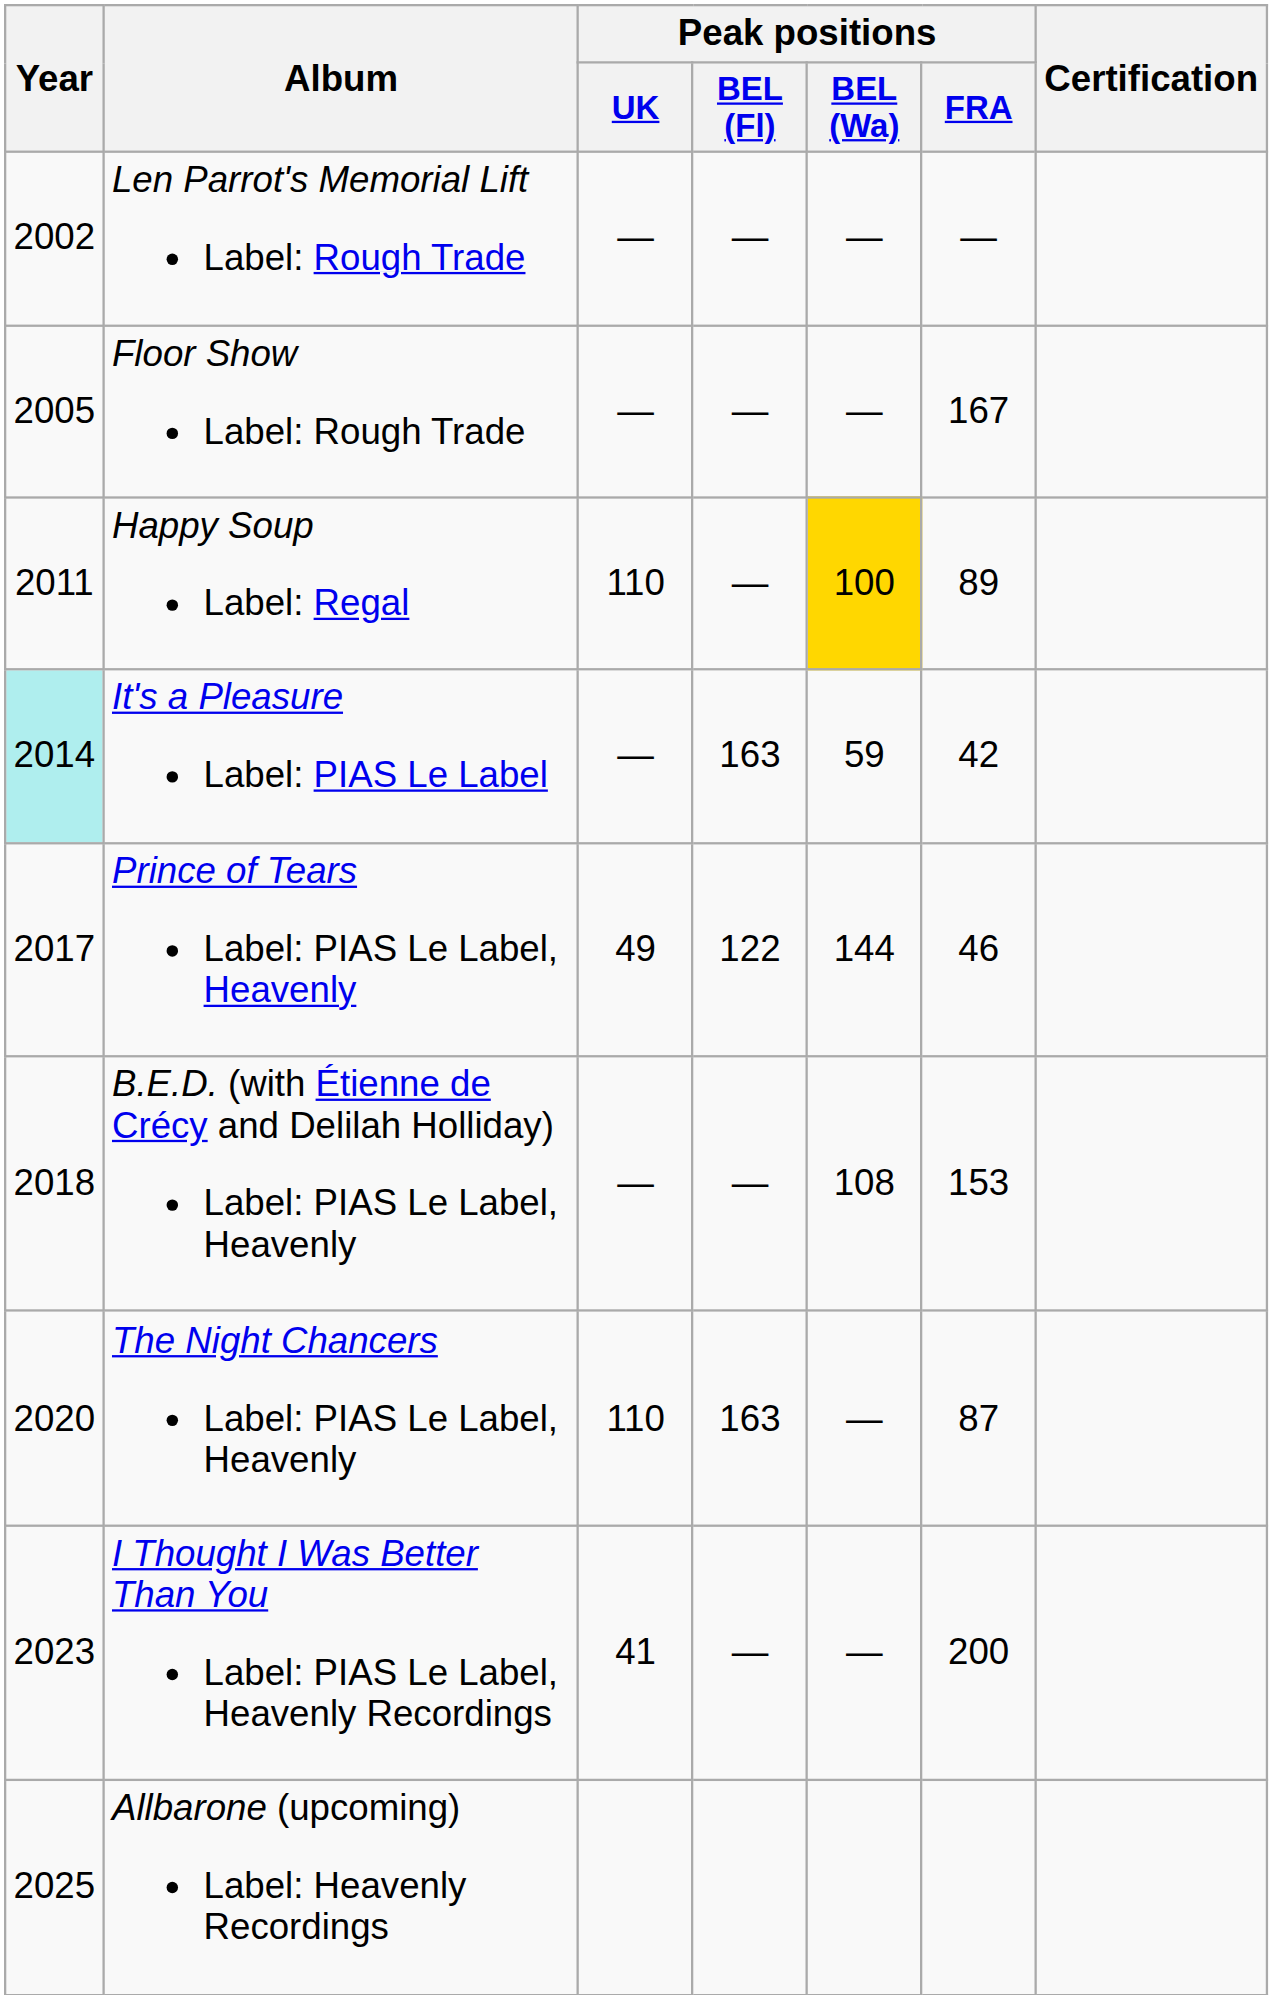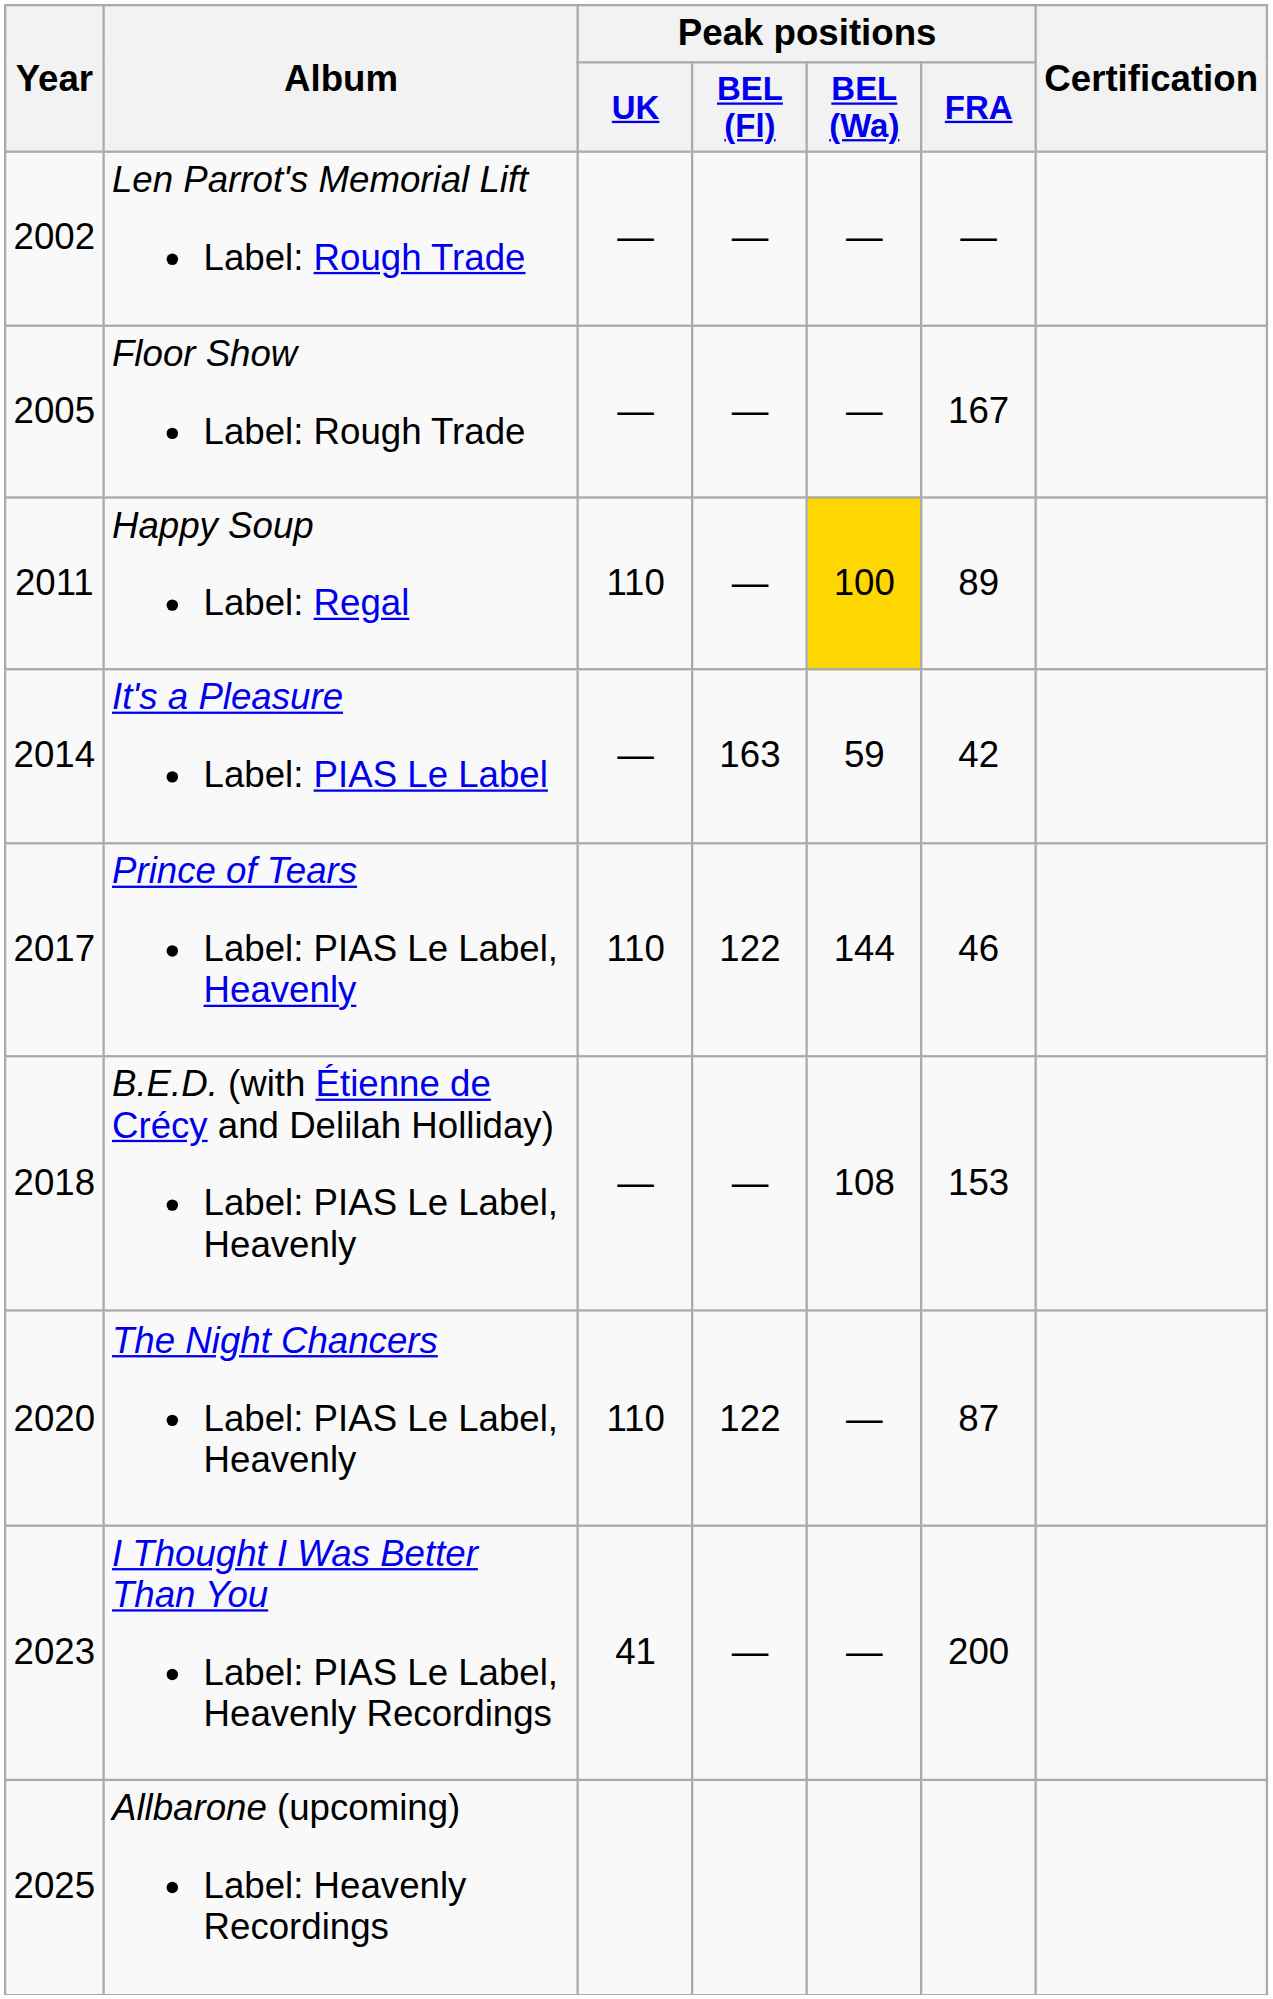 <table class="wikitable">
 <tr>
 <th align="center" rowspan="2" width="10">Year</th>
 <th align="center" rowspan="2" width="200">Album</th>
 <th align="center" colspan="4" width="20">Peak positions</th>
 <th align="center" rowspan="2" width="60">Certification</th>
 </tr>
 <tr>
 <th scope="col" style="width:3em;font-size:90%;"><a href='#'>UK</a><br></th>
 <th scope="col" style="width:3em;font-size:90%;"><a href='#'>BEL<br>(Fl)</a><br></th>
 <th scope="col" style="width:3em;font-size:90%;"><a href='#'>BEL<br>(Wa)</a><br></th>
 <th scope="col" style="width:3em;font-size:90%;"><a href='#'>FRA</a><br></th>
 </tr>
 <tr>
 <td style="text-align:center;">2002</td>
 <td><em>Len Parrot's Memorial Lift</em><br><ul><li>Label: <a href='#'>Rough Trade</a></li></ul></td>
 <td style="text-align:center;">—</td>
 <td style="text-align:center;">—</td>
 <td style="text-align:center;">—</td>
 <td style="text-align:center;">—</td>
 <td style="text-align:center;"></td>
 </tr>
 <tr>
 <td style="text-align:center;">2005</td>
 <td><em>Floor Show</em><br><ul><li>Label: Rough Trade</li></ul></td>
 <td style="text-align:center;">—</td>
 <td style="text-align:center;">—</td>
 <td style="text-align:center;">—</td>
 <td style="text-align:center;">167</td>
 <td style="text-align:center;"></td>
 </tr>
 <tr>
 <td style="text-align:center;">2011</td>
 <td><em>Happy Soup</em><br><ul><li>Label: <a href='#'>Regal</a></li></ul></td>
 <td style="text-align:center;">110</td>
 <td style="text-align:center;">—</td>
 <td style="background: gold; text-align:center;">100</td>
 <td style="text-align:center;">89</td>
 <td style="text-align:center;"></td>
 </tr>
 <tr>
-<td style="background: paleturquoise; text-align:center;">2014</td>
+<td style="text-align:center;">2014</td>
 <td><em><a href='#'>It's a Pleasure</a></em><br><ul><li>Label: <a href='#'>PIAS Le Label</a></li></ul></td>
 <td style="text-align:center;">—</td>
 <td style="text-align:center;">163</td>
 <td style="text-align:center;">59</td>
 <td style="text-align:center;">42</td>
 <td style="text-align:center;"></td>
 </tr>
 <tr>
 <td style="text-align:center;">2017</td>
 <td><em><a href='#'>Prince of Tears</a></em><br><ul><li>Label: PIAS Le Label, <a href='#'>Heavenly</a></li></ul></td>
-<td style="text-align:center;">49</td>
+<td style="text-align:center;">110</td>
 <td style="text-align:center;">122</td>
 <td style="text-align:center;">144</td>
 <td style="text-align:center;">46</td>
 <td style="text-align:center;"></td>
 </tr>
 <tr>
 <td style="text-align:center;">2018</td>
 <td><em>B.E.D.</em> (with <a href='#'>Étienne de Crécy</a> and Delilah Holliday)<br><ul><li>Label: PIAS Le Label, Heavenly</li></ul></td>
 <td style="text-align:center;">—</td>
 <td style="text-align:center;">—</td>
 <td style="text-align:center;">108</td>
 <td style="text-align:center;">153</td>
 <td style="text-align:center;"></td>
 </tr>
 <tr>
 <td style="text-align:center;">2020</td>
 <td><em><a href='#'>The Night Chancers</a></em><br><ul><li>Label: PIAS Le Label, Heavenly</li></ul></td>
 <td style="text-align:center;">110</td>
-<td style="text-align:center;">163</td>
+<td style="text-align:center;">122</td>
 <td style="text-align:center;">—</td>
 <td style="text-align:center;">87</td>
 <td style="text-align:center;"></td>
 </tr>
 <tr>
 <td style="text-align:center;">2023</td>
 <td><em><a href='#'>I Thought I Was Better Than You</a></em><br><ul><li>Label: PIAS Le Label, Heavenly Recordings</li></ul></td>
 <td style="text-align:center;">41</td>
 <td style="text-align:center;">—</td>
 <td style="text-align:center;">—</td>
 <td style="text-align:center;">200<br></td>
 <td style="text-align:center;"></td>
 </tr>
 <tr>
 <td>2025</td>
 <td><em>Allbarone</em> (upcoming)<br><ul><li>Label: Heavenly Recordings</li></ul></td>
 <td></td>
 <td></td>
 <td></td>
 <td></td>
 <td></td>
 </tr>
 </table>
